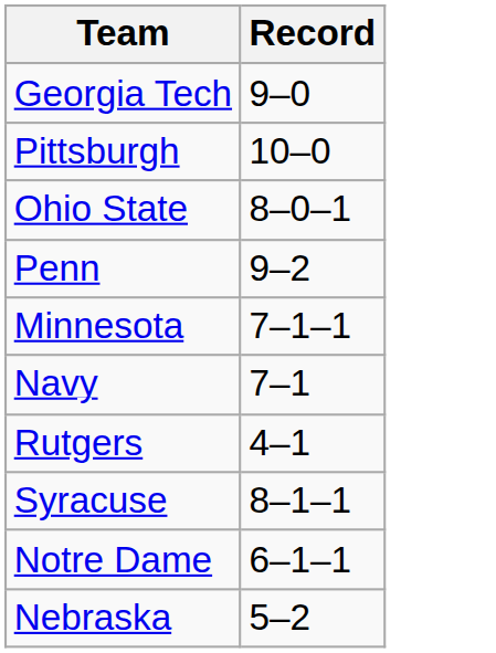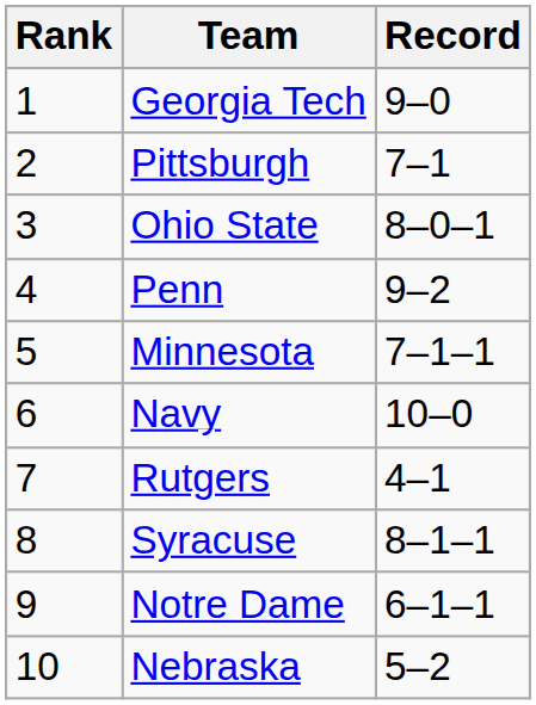 <table class="wikitable">
 <tr>
+<th>Rank</th>
 <th>Team</th>
 <th>Record</th>
 </tr>
 <tr>
+<td>1</td>
 <td><a href='#'>Georgia Tech</a></td>
 <td>9–0</td>
 </tr>
 <tr>
+<td>2</td>
 <td><a href='#'>Pittsburgh</a></td>
-<td>10–0</td>
+<td>7–1</td>
 </tr>
 <tr>
+<td>3</td>
 <td><a href='#'>Ohio State</a></td>
 <td>8–0–1</td>
 </tr>
 <tr>
+<td>4</td>
 <td><a href='#'>Penn</a></td>
 <td>9–2</td>
 </tr>
 <tr>
+<td>5</td>
 <td><a href='#'>Minnesota</a></td>
 <td>7–1–1</td>
 </tr>
 <tr>
+<td>6</td>
 <td><a href='#'>Navy</a></td>
-<td>7–1</td>
+<td>10–0</td>
 </tr>
 <tr>
+<td>7</td>
 <td><a href='#'>Rutgers</a></td>
 <td>4–1</td>
 </tr>
 <tr>
+<td>8</td>
 <td><a href='#'>Syracuse</a></td>
 <td>8–1–1</td>
 </tr>
 <tr>
+<td>9</td>
 <td><a href='#'>Notre Dame</a></td>
 <td>6–1–1</td>
 </tr>
 <tr>
+<td>10</td>
 <td><a href='#'>Nebraska</a></td>
 <td>5–2</td>
 </tr>
 </table>
